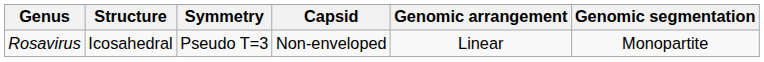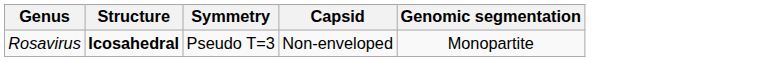 <table class="wikitable sortable" style="text-align:center">
 <tr>
 <th>Genus</th>
 <th>Structure</th>
 <th>Symmetry</th>
 <th>Capsid</th>
-<th>Genomic arrangement</th>
 <th>Genomic segmentation</th>
 </tr>
 <tr>
 <td><em>Rosavirus</em></td>
-<td>Icosahedral</td>
+<td><strong>Icosahedral</strong></td>
 <td>Pseudo T=3</td>
 <td>Non-enveloped</td>
-<td>Linear</td>
 <td>Monopartite</td>
 </tr>
 </table>
